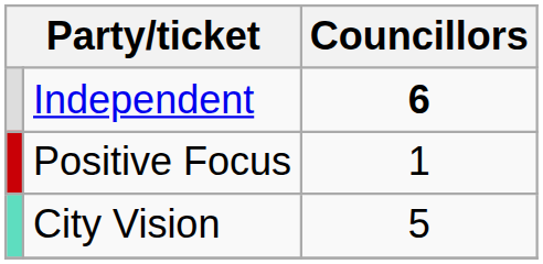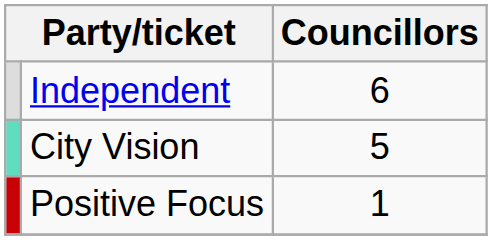 <table class="wikitable">
 <tr>
 <th colspan=2>Party/ticket</th>
 <th>Councillors</th>
 </tr>
 <tr>
 <td style="background:#DDDDDD"></td>
 <td><a href='#'>Independent</a></td>
-<td style="text-align: center;"><strong>6</strong></td>
+<td style="text-align: center;">6</td>
+</tr>
+<tr>
+<td style="background:#5EDDBF"></td>
+<td>City Vision</td>
+<td style="text-align: center;">5</td>
 </tr>
 <tr>
 <td style="background:#c90006"></td>
 <td>Positive Focus</td>
 <td style="text-align: center;">1</td>
 </tr>
 <tr>
-<td style="background:#5EDDBF"></td>
-<td>City Vision</td>
-<td style="text-align: center;">5</td>
-</tr>
-<tr>
 </tr>
 </table>
